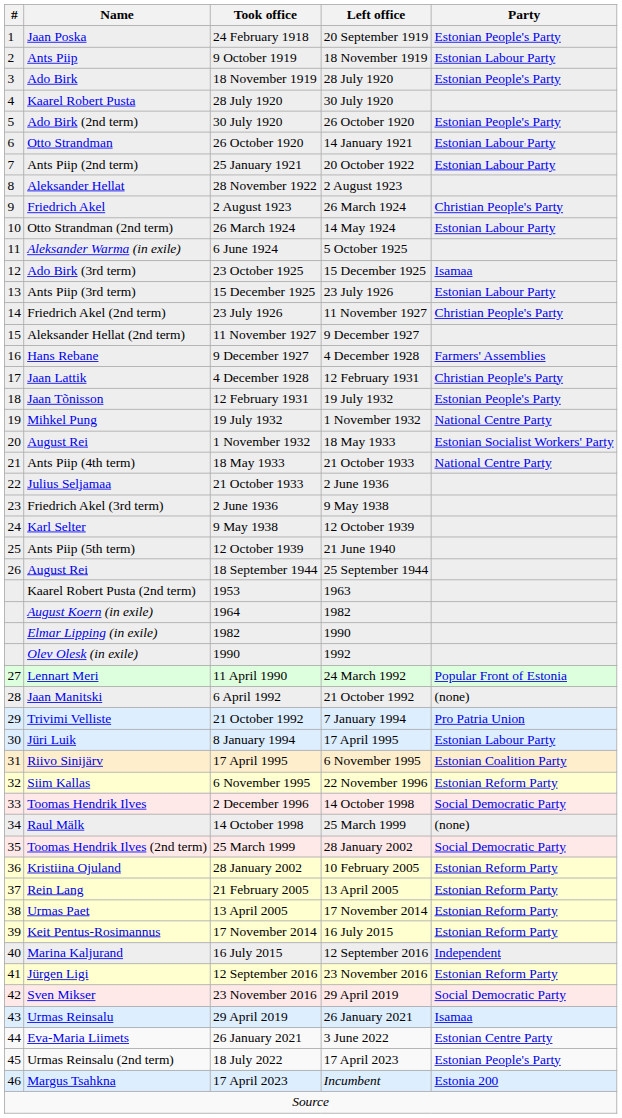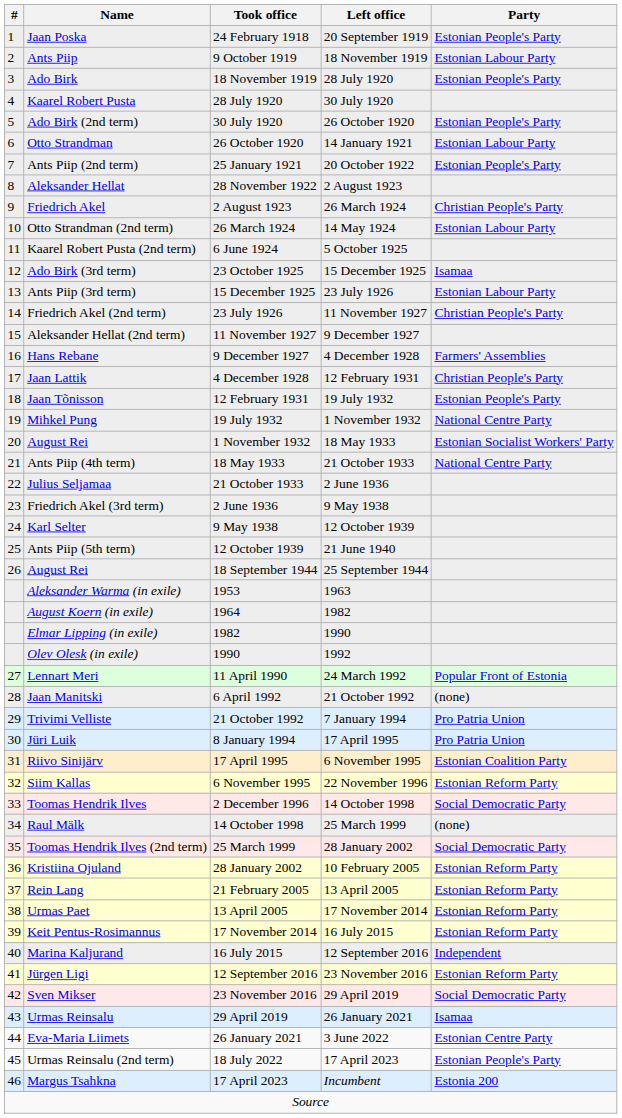 <table class="wikitable">
 <tr>
 <th>#</th>
 <th>Name</th>
 <th>Took office</th>
 <th>Left office</th>
 <th>Party</th>
 </tr>
 <tr bgcolor=#EEEEEE>
 <td>1</td>
 <td><a href='#'>Jaan Poska</a></td>
 <td>24 February 1918</td>
 <td>20 September 1919</td>
 <td><a href='#'>Estonian People's Party</a></td>
 </tr>
 <tr bgcolor=#EEEEEE>
 <td>2</td>
 <td><a href='#'>Ants Piip</a></td>
 <td>9 October 1919</td>
 <td>18 November 1919</td>
 <td><a href='#'>Estonian Labour Party</a></td>
 </tr>
 <tr bgcolor=#EEEEEE>
 <td>3</td>
 <td><a href='#'>Ado Birk</a></td>
 <td>18 November 1919</td>
 <td>28 July 1920</td>
 <td><a href='#'>Estonian People's Party</a></td>
 </tr>
 <tr bgcolor=#EEEEEE>
 <td>4</td>
 <td><a href='#'>Kaarel Robert Pusta</a></td>
 <td>28 July 1920</td>
 <td>30 July 1920</td>
 <td></td>
 </tr>
 <tr bgcolor=#EEEEEE>
 <td>5</td>
 <td><a href='#'>Ado Birk</a> (2nd term)</td>
 <td>30 July 1920</td>
 <td>26 October 1920</td>
 <td><a href='#'>Estonian People's Party</a></td>
 </tr>
 <tr bgcolor=#EEEEEE>
 <td>6</td>
 <td><a href='#'>Otto Strandman</a></td>
 <td>26 October 1920</td>
 <td>14 January 1921</td>
 <td><a href='#'>Estonian Labour Party</a></td>
 </tr>
 <tr bgcolor=#EEEEEE>
 <td>7</td>
 <td>Ants Piip (2nd term)</td>
 <td>25 January 1921</td>
 <td>20 October 1922</td>
-<td><a href='#'>Estonian Labour Party</a></td>
+<td><a href='#'>Estonian People's Party</a></td>
 </tr>
 <tr bgcolor=#EEEEEE>
 <td>8</td>
 <td><a href='#'>Aleksander Hellat</a></td>
 <td>28 November 1922</td>
 <td>2 August 1923</td>
 <td></td>
 </tr>
 <tr bgcolor=#EEEEEE>
 <td>9</td>
 <td><a href='#'>Friedrich Akel</a></td>
 <td>2 August 1923</td>
 <td>26 March 1924</td>
 <td><a href='#'>Christian People's Party</a></td>
 </tr>
 <tr bgcolor=#EEEEEE>
 <td>10</td>
 <td>Otto Strandman (2nd term)</td>
 <td>26 March 1924</td>
 <td>14 May 1924</td>
 <td><a href='#'>Estonian Labour Party</a></td>
 </tr>
 <tr bgcolor=#EEEEEE>
 <td>11</td>
-<td><em><a href='#'>Aleksander Warma</a> (in exile)</em></td>
+<td>Kaarel Robert Pusta (2nd term)</td>
 <td>6 June 1924</td>
 <td>5 October 1925</td>
 <td></td>
 </tr>
 <tr bgcolor=#EEEEEE>
 <td>12</td>
 <td><a href='#'>Ado Birk</a> (3rd term)</td>
 <td>23 October 1925</td>
 <td>15 December 1925</td>
 <td><a href='#'>Isamaa</a></td>
 </tr>
 <tr bgcolor=#EEEEEE>
 <td>13</td>
 <td>Ants Piip (3rd term)</td>
 <td>15 December 1925</td>
 <td>23 July 1926</td>
 <td><a href='#'>Estonian Labour Party</a></td>
 </tr>
 <tr bgcolor=#EEEEEE>
 <td>14</td>
 <td>Friedrich Akel (2nd term)</td>
 <td>23 July 1926</td>
 <td>11 November 1927</td>
 <td><a href='#'>Christian People's Party</a></td>
 </tr>
 <tr bgcolor=#EEEEEE>
 <td>15</td>
 <td>Aleksander Hellat (2nd term)</td>
 <td>11 November 1927</td>
 <td>9 December 1927</td>
 <td></td>
 </tr>
 <tr bgcolor=#EEEEEE>
 <td>16</td>
 <td><a href='#'>Hans Rebane</a></td>
 <td>9 December 1927</td>
 <td>4 December 1928</td>
 <td><a href='#'>Farmers' Assemblies</a></td>
 </tr>
 <tr bgcolor=#EEEEEE>
 <td>17</td>
 <td><a href='#'>Jaan Lattik</a></td>
 <td>4 December 1928</td>
 <td>12 February 1931</td>
 <td><a href='#'>Christian People's Party</a></td>
 </tr>
 <tr bgcolor=#EEEEEE>
 <td>18</td>
 <td><a href='#'>Jaan Tõnisson</a></td>
 <td>12 February 1931</td>
 <td>19 July 1932</td>
 <td><a href='#'>Estonian People's Party</a></td>
 </tr>
 <tr bgcolor=#EEEEEE>
 <td>19</td>
 <td><a href='#'>Mihkel Pung</a></td>
 <td>19 July 1932</td>
 <td>1 November 1932</td>
 <td><a href='#'>National Centre Party</a></td>
 </tr>
 <tr bgcolor=#EEEEEE>
 <td>20</td>
 <td><a href='#'>August Rei</a></td>
 <td>1 November 1932</td>
 <td>18 May 1933</td>
 <td><a href='#'>Estonian Socialist Workers' Party</a></td>
 </tr>
 <tr bgcolor=#EEEEEE>
 <td>21</td>
 <td>Ants Piip (4th term)</td>
 <td>18 May 1933</td>
 <td>21 October 1933</td>
 <td><a href='#'>National Centre Party</a></td>
 </tr>
 <tr bgcolor=#EEEEEE>
 <td>22</td>
 <td><a href='#'>Julius Seljamaa</a></td>
 <td>21 October 1933</td>
 <td>2 June 1936</td>
 <td></td>
 </tr>
 <tr bgcolor=#EEEEEE>
 <td>23</td>
 <td>Friedrich Akel (3rd term)</td>
 <td>2 June 1936</td>
 <td>9 May 1938</td>
 <td></td>
 </tr>
 <tr bgcolor=#EEEEEE>
 <td>24</td>
 <td><a href='#'>Karl Selter</a></td>
 <td>9 May 1938</td>
 <td>12 October 1939</td>
 <td></td>
 </tr>
 <tr bgcolor=#EEEEEE>
 <td>25</td>
 <td>Ants Piip (5th term)</td>
 <td>12 October 1939</td>
 <td>21 June 1940</td>
 <td></td>
 </tr>
 <tr bgcolor=#EEEEEE>
 <td>26</td>
 <td><a href='#'>August Rei</a></td>
 <td>18 September 1944</td>
 <td>25 September 1944</td>
 <td></td>
 </tr>
 <tr bgcolor=#EEEEEE>
 <td></td>
-<td>Kaarel Robert Pusta (2nd term)</td>
+<td><em><a href='#'>Aleksander Warma</a> (in exile)</em></td>
 <td>1953</td>
 <td>1963</td>
 <td></td>
 </tr>
 <tr bgcolor=#EEEEEE>
 <td></td>
 <td><em><a href='#'>August Koern</a> (in exile)</em></td>
 <td>1964</td>
 <td>1982</td>
 <td></td>
 </tr>
 <tr bgcolor=#EEEEEE>
 <td></td>
 <td><em><a href='#'>Elmar Lipping</a> (in exile)</em></td>
 <td>1982</td>
 <td>1990</td>
 <td></td>
 </tr>
 <tr bgcolor=#EEEEEE>
 <td></td>
 <td><em><a href='#'>Olev Olesk</a> (in exile)</em></td>
 <td>1990</td>
 <td>1992</td>
 <td></td>
 </tr>
 <tr bgcolor=#DDFFDD>
 <td>27</td>
 <td><a href='#'>Lennart Meri</a></td>
 <td>11 April 1990</td>
 <td>24 March 1992</td>
 <td><a href='#'>Popular Front of Estonia</a></td>
 </tr>
 <tr bgcolor=#EEEEEE>
 <td>28</td>
 <td><a href='#'>Jaan Manitski</a></td>
 <td>6 April 1992</td>
 <td>21 October 1992</td>
 <td>(none)</td>
 </tr>
 <tr bgcolor=DDEEFF>
 <td>29</td>
 <td><a href='#'>Trivimi Velliste</a></td>
 <td>21 October 1992</td>
 <td>7 January 1994</td>
 <td><a href='#'>Pro Patria Union</a></td>
 </tr>
 <tr bgcolor=#DDEEFF>
 <td>30</td>
 <td><a href='#'>Jüri Luik</a></td>
 <td>8 January 1994</td>
 <td>17 April 1995</td>
-<td><a href='#'>Estonian Labour Party</a></td>
+<td><a href='#'>Pro Patria Union</a></td>
 </tr>
 <tr bgcolor=#FFEECC>
 <td>31</td>
 <td><a href='#'>Riivo Sinijärv</a></td>
 <td>17 April 1995</td>
 <td>6 November 1995</td>
 <td><a href='#'>Estonian Coalition Party</a></td>
 </tr>
 <tr bgcolor=#FFFFD0>
 <td>32</td>
 <td><a href='#'>Siim Kallas</a></td>
 <td>6 November 1995</td>
 <td>22 November 1996</td>
 <td><a href='#'>Estonian Reform Party</a></td>
 </tr>
 <tr bgcolor=#FFE8E8>
 <td>33</td>
 <td><a href='#'>Toomas Hendrik Ilves</a></td>
 <td>2 December 1996</td>
 <td>14 October 1998</td>
 <td><a href='#'>Social Democratic Party</a></td>
 </tr>
 <tr bgcolor=#EEEEEE>
 <td>34</td>
 <td><a href='#'>Raul Mälk</a></td>
 <td>14 October 1998</td>
 <td>25 March 1999</td>
 <td>(none)</td>
 </tr>
 <tr bgcolor=#FFE8E8>
 <td>35</td>
 <td><a href='#'>Toomas Hendrik Ilves</a> (2nd term)</td>
 <td>25 March 1999</td>
 <td>28 January 2002</td>
 <td><a href='#'>Social Democratic Party</a></td>
 </tr>
 <tr bgcolor=#FFFFD0>
 <td>36</td>
 <td><a href='#'>Kristiina Ojuland</a></td>
 <td>28 January 2002</td>
 <td>10 February 2005</td>
 <td><a href='#'>Estonian Reform Party</a></td>
 </tr>
 <tr bgcolor=#FFFFD0>
 <td>37</td>
 <td><a href='#'>Rein Lang</a></td>
 <td>21 February 2005</td>
 <td>13 April 2005</td>
 <td><a href='#'>Estonian Reform Party</a></td>
 </tr>
 <tr bgcolor=#FFFFD0>
 <td>38</td>
 <td><a href='#'>Urmas Paet</a></td>
 <td>13 April 2005</td>
 <td>17 November 2014</td>
 <td><a href='#'>Estonian Reform Party</a></td>
 </tr>
 <tr bgcolor=#FFFFD0>
 <td>39</td>
 <td><a href='#'>Keit Pentus-Rosimannus</a></td>
 <td>17 November 2014</td>
 <td>16 July 2015</td>
 <td><a href='#'>Estonian Reform Party</a></td>
 </tr>
 <tr bgcolor=#EEEEEE>
 <td>40</td>
 <td><a href='#'>Marina Kaljurand</a></td>
 <td>16 July 2015</td>
 <td>12 September 2016</td>
 <td><a href='#'>Independent</a></td>
 </tr>
 <tr bgcolor=#FFFFD0>
 <td>41</td>
 <td><a href='#'>Jürgen Ligi</a></td>
 <td>12 September 2016</td>
 <td>23 November 2016</td>
 <td><a href='#'>Estonian Reform Party</a></td>
 </tr>
 <tr bgcolor=#FFE8E8>
 <td>42</td>
 <td><a href='#'>Sven Mikser</a></td>
 <td>23 November 2016</td>
 <td>29 April 2019</td>
 <td><a href='#'>Social Democratic Party</a></td>
 </tr>
 <tr bgcolor=#DDEEFF>
 <td>43</td>
 <td><a href='#'>Urmas Reinsalu</a></td>
 <td>29 April 2019</td>
 <td>26 January 2021</td>
 <td><a href='#'>Isamaa</a></td>
 </tr>
 <tr>
 <td>44</td>
 <td><a href='#'>Eva-Maria Liimets</a></td>
 <td>26 January 2021</td>
 <td>3 June 2022</td>
 <td><a href='#'>Estonian Centre Party</a></td>
 </tr>
 <tr>
 <td>45</td>
 <td>Urmas Reinsalu (2nd term)</td>
 <td>18 July 2022</td>
 <td>17 April 2023</td>
 <td><a href='#'>Estonian People's Party</a></td>
 </tr>
 <tr bgcolor=#DDEEFF>
 <td>46</td>
 <td><a href='#'>Margus Tsahkna</a></td>
 <td>17 April 2023</td>
 <td><em>Incumbent</em></td>
 <td><a href='#'>Estonia 200</a></td>
 </tr>
 <tr>
 <td colspan=5 align=center><em>Source</em></td>
 </tr>
 </table>
